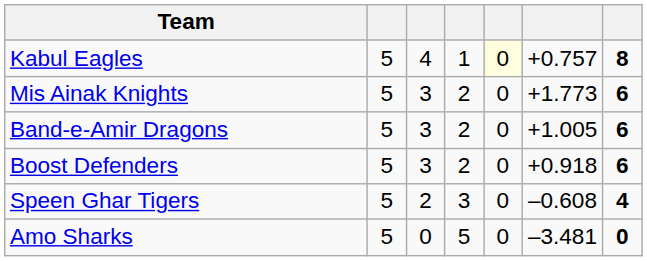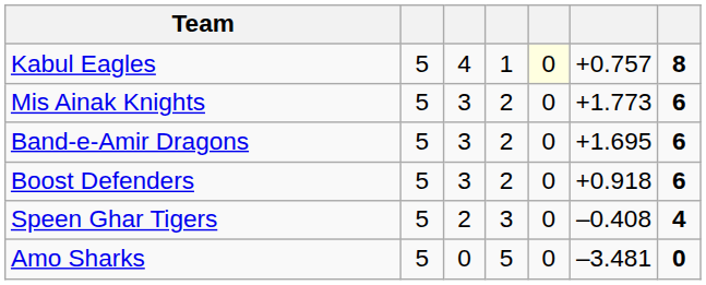 <table class="wikitable" style="text-align:center">
 <tr>
 <th style="width:250px">Team</th>
 <th width="20"></th>
 <th width="20"></th>
 <th width="20"></th>
 <th width="20"></th>
 <th width="50"></th>
 <th width="20"></th>
 </tr>
 <tr>
 <td style="text-align:left;"><a href='#'>Kabul Eagles</a></td>
 <td>5</td>
 <td>4</td>
 <td>1</td>
 <td style="background: lightyellow;">0</td>
 <td>+0.757</td>
 <td><strong>8</strong></td>
 </tr>
 <tr>
 <td style="text-align:left;"><a href='#'>Mis Ainak Knights</a></td>
 <td>5</td>
 <td>3</td>
 <td>2</td>
 <td>0</td>
 <td>+1.773</td>
 <td><strong>6</strong></td>
 </tr>
 <tr>
 <td style="text-align:left;"><a href='#'>Band-e-Amir Dragons</a></td>
 <td>5</td>
 <td>3</td>
 <td>2</td>
 <td>0</td>
-<td>+1.005</td>
+<td>+1.695</td>
 <td><strong>6</strong></td>
 </tr>
 <tr>
 <td style="text-align:left;"><a href='#'>Boost Defenders</a></td>
 <td>5</td>
 <td>3</td>
 <td>2</td>
 <td>0</td>
 <td>+0.918</td>
 <td><strong>6</strong></td>
 </tr>
 <tr>
 <td style="text-align:left;"><a href='#'>Speen Ghar Tigers</a></td>
 <td>5</td>
 <td>2</td>
 <td>3</td>
 <td>0</td>
-<td>–0.608</td>
+<td>–0.408</td>
 <td><strong>4</strong></td>
 </tr>
 <tr>
 <td style="text-align:left;"><a href='#'>Amo Sharks</a></td>
 <td>5</td>
 <td>0</td>
 <td>5</td>
 <td>0</td>
 <td>–3.481</td>
 <td><strong>0</strong></td>
 </tr>
 </table>
